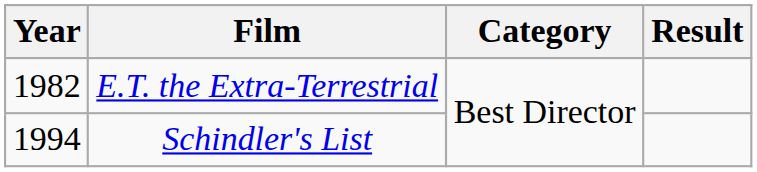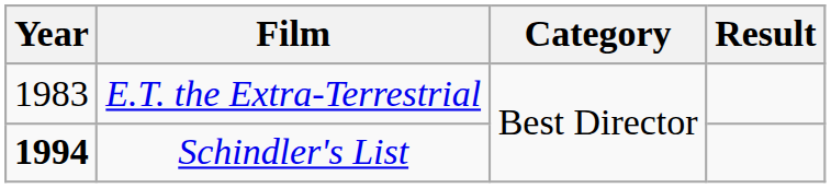 <table class="wikitable">
 <tr>
 <th>Year</th>
 <th>Film</th>
 <th>Category</th>
 <th>Result</th>
 </tr>
 <tr>
-<td style="text-align:center;">1982</td>
+<td style="text-align:center;">1983</td>
 <td style="text-align:center;"><em><a href='#'>E.T. the Extra-Terrestrial</a></em></td>
 <td style="text-align:center;" rowspan="2">Best Director</td>
 <td></td>
 </tr>
 <tr>
-<td style="text-align:center;">1994</td>
+<td style="text-align:center;"><strong>1994</strong></td>
 <td style="text-align:center;"><em><a href='#'>Schindler's List</a></em></td>
 <td></td>
 </tr>
 </table>
